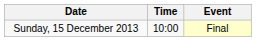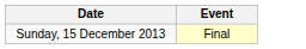 <table class = "wikitable" style="text-align:center;">
 <tr>
 <th width=220>Date</th>
-<th width=50>Time</th>
 <th width=100>Event</th>
 </tr>
 <tr>
 <td>Sunday, 15 December 2013</td>
-<td>10:00</td>
 <td bgcolor=ffffcc>Final</td>
 </tr>
 </table>
